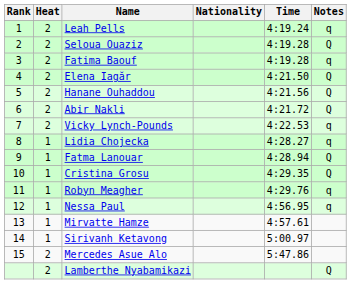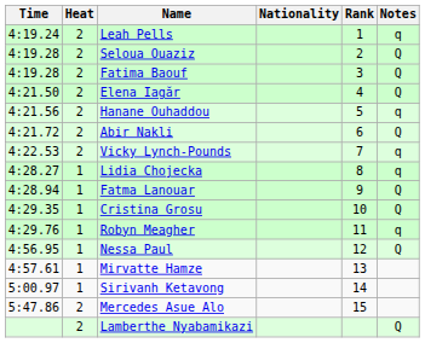 <table class="wikitable sortable" style="text-align:center; font-size:95%">
 <tr>
-<th>Rank</th>
+<th>Time</th>
 <th>Heat</th>
 <th>Name</th>
 <th>Nationality</th>
-<th>Time</th>
+<th>Rank</th>
 <th>Notes</th>
 </tr>
 <tr bgcolor=ccffcc>
-<td>1</td>
+<td>4:19.24</td>
 <td>2</td>
 <td align=left><a href='#'>Leah Pells</a></td>
 <td align=left></td>
-<td>4:19.24</td>
+<td>1</td>
 <td>q</td>
 </tr>
 <tr bgcolor=ccffcc>
-<td>2</td>
+<td>4:19.28</td>
 <td>2</td>
 <td align=left><a href='#'>Seloua Ouaziz</a></td>
 <td align=left></td>
-<td>4:19.28</td>
+<td>2</td>
 <td>Q</td>
 </tr>
 <tr bgcolor=ccffcc>
-<td>3</td>
+<td>4:19.28</td>
 <td>2</td>
 <td align=left><a href='#'>Fatima Baouf</a></td>
 <td align=left></td>
-<td>4:19.28</td>
+<td>3</td>
+<td>Q</td>
+</tr>
+<tr bgcolor=ccffcc>
+<td>4:21.50</td>
+<td>2</td>
+<td align=left><a href='#'>Elena Iagăr</a></td>
+<td align=left></td>
+<td>4</td>
+<td>Q</td>
+</tr>
+<tr bgcolor=ddffdd>
+<td>4:21.56</td>
+<td>2</td>
+<td align=left><a href='#'>Hanane Ouhaddou</a></td>
+<td align=left></td>
+<td>5</td>
+<td>q</td>
+</tr>
+<tr bgcolor=ddffdd>
+<td>4:21.72</td>
+<td>2</td>
+<td align=left><a href='#'>Abir Nakli</a></td>
+<td align=left></td>
+<td>6</td>
+<td>Q</td>
+</tr>
+<tr bgcolor=ddffdd>
+<td>4:22.53</td>
+<td>2</td>
+<td align=left><a href='#'>Vicky Lynch-Pounds</a></td>
+<td align=left></td>
+<td>7</td>
 <td>q</td>
 </tr>
 <tr bgcolor=ccffcc>
-<td>4</td>
-<td>2</td>
-<td align=left><a href='#'>Elena Iagăr</a></td>
+<td>4:28.27</td>
+<td>1</td>
+<td align=left><a href='#'>Lidia Chojecka</a></td>
 <td align=left></td>
-<td>4:21.50</td>
-<td>Q</td>
-</tr>
-<tr bgcolor=ddffdd>
-<td>5</td>
-<td>2</td>
-<td align=left><a href='#'>Hanane Ouhaddou</a></td>
-<td align=left></td>
-<td>4:21.56</td>
-<td>Q</td>
-</tr>
-<tr bgcolor=ddffdd>
-<td>6</td>
-<td>2</td>
-<td align=left><a href='#'>Abir Nakli</a></td>
-<td align=left></td>
-<td>4:21.72</td>
-<td>Q</td>
-</tr>
-<tr bgcolor=ddffdd>
-<td>7</td>
-<td>2</td>
-<td align=left><a href='#'>Vicky Lynch-Pounds</a></td>
-<td align=left></td>
-<td>4:22.53</td>
+<td>8</td>
 <td>q</td>
 </tr>
 <tr bgcolor=ccffcc>
-<td>8</td>
-<td>1</td>
-<td align=left><a href='#'>Lidia Chojecka</a></td>
-<td align=left></td>
-<td>4:28.27</td>
-<td>q</td>
-</tr>
-<tr bgcolor=ccffcc>
-<td>9</td>
+<td>4:28.94</td>
 <td>1</td>
 <td align=left><a href='#'>Fatma Lanouar</a></td>
 <td align=left></td>
-<td>4:28.94</td>
+<td>9</td>
 <td>Q</td>
 </tr>
 <tr bgcolor=ccffcc>
-<td>10</td>
+<td>4:29.35</td>
 <td>1</td>
 <td align=left><a href='#'>Cristina Grosu</a></td>
 <td align=left></td>
-<td>4:29.35</td>
+<td>10</td>
 <td>Q</td>
 </tr>
 <tr bgcolor=ccffcc>
-<td>11</td>
+<td>4:29.76</td>
 <td>1</td>
 <td align=left><a href='#'>Robyn Meagher</a></td>
 <td align=left></td>
-<td>4:29.76</td>
+<td>11</td>
 <td>q</td>
 </tr>
 <tr bgcolor=ddffdd>
-<td>12</td>
+<td>4:56.95</td>
 <td>1</td>
 <td align=left><a href='#'>Nessa Paul</a></td>
 <td align=left></td>
-<td>4:56.95</td>
-<td>q</td>
+<td>12</td>
+<td>Q</td>
 </tr>
 <tr>
-<td>13</td>
+<td>4:57.61</td>
 <td>1</td>
 <td align=left><a href='#'>Mirvatte Hamze</a></td>
 <td align=left></td>
-<td>4:57.61</td>
+<td>13</td>
 <td></td>
 </tr>
 <tr>
-<td>14</td>
+<td>5:00.97</td>
 <td>1</td>
 <td align=left><a href='#'>Sirivanh Ketavong</a></td>
 <td align=left></td>
-<td>5:00.97</td>
+<td>14</td>
 <td></td>
 </tr>
 <tr>
-<td>15</td>
+<td>5:47.86</td>
 <td>2</td>
 <td align=left><a href='#'>Mercedes Asue Alo</a></td>
 <td align=left></td>
-<td>5:47.86</td>
+<td>15</td>
 <td></td>
 </tr>
 <tr bgcolor=ddffdd>
 <td></td>
 <td>2</td>
 <td align=left><a href='#'>Lamberthe Nyabamikazi</a></td>
 <td align=left></td>
 <td></td>
 <td>Q</td>
 </tr>
 </table>
